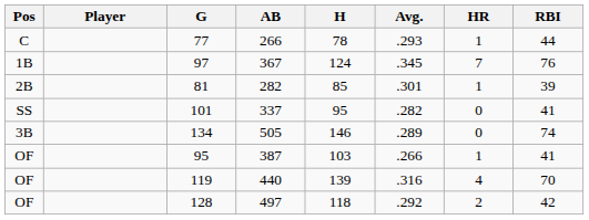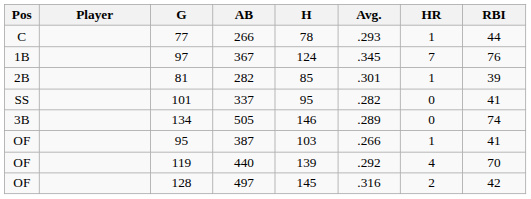 <table class="wikitable sortable">
 <tr>
 <th bgcolor="#DDDDFF" width="5%">Pos</th>
 <th bgcolor="#DDDDFF" width="16%">Player</th>
 <th bgcolor="#DDDDFF" width="9%">G</th>
 <th bgcolor="#DDDDFF" width="9%">AB</th>
 <th bgcolor="#DDDDFF" width="9%">H</th>
 <th bgcolor="#DDDDFF" width="9%">Avg.</th>
 <th bgcolor="#DDDDFF" width="9%">HR</th>
 <th bgcolor="#DDDDFF" width="9%">RBI</th>
 </tr>
 <tr align="center">
 <td>C</td>
 <td></td>
 <td>77</td>
 <td>266</td>
 <td>78</td>
 <td>.293</td>
 <td>1</td>
 <td>44</td>
 </tr>
 <tr align="center">
 <td>1B</td>
 <td></td>
 <td>97</td>
 <td>367</td>
 <td>124</td>
 <td>.345</td>
 <td>7</td>
 <td>76</td>
 </tr>
 <tr align="center">
 <td>2B</td>
 <td></td>
 <td>81</td>
 <td>282</td>
 <td>85</td>
 <td>.301</td>
 <td>1</td>
 <td>39</td>
 </tr>
 <tr align="center">
 <td>SS</td>
 <td></td>
 <td>101</td>
 <td>337</td>
 <td>95</td>
 <td>.282</td>
 <td>0</td>
 <td>41</td>
 </tr>
 <tr align="center">
 <td>3B</td>
 <td></td>
 <td>134</td>
 <td>505</td>
 <td>146</td>
 <td>.289</td>
 <td>0</td>
 <td>74</td>
 </tr>
 <tr align="center">
 <td>OF</td>
 <td></td>
 <td>95</td>
 <td>387</td>
 <td>103</td>
 <td>.266</td>
 <td>1</td>
 <td>41</td>
 </tr>
 <tr align="center">
 <td>OF</td>
 <td></td>
 <td>119</td>
 <td>440</td>
 <td>139</td>
-<td>.316</td>
+<td>.292</td>
 <td>4</td>
 <td>70</td>
 </tr>
 <tr align="center">
 <td>OF</td>
 <td></td>
 <td>128</td>
 <td>497</td>
-<td>118</td>
-<td>.292</td>
+<td>145</td>
+<td>.316</td>
 <td>2</td>
 <td>42</td>
 </tr>
 </table>
